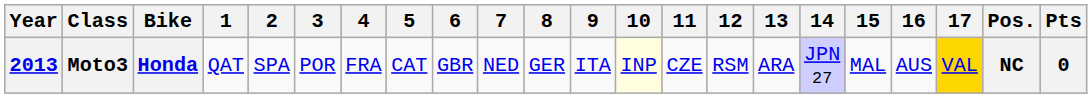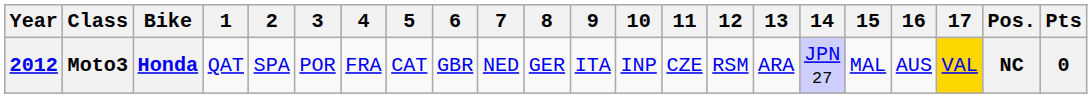 <table class="wikitable" style="text-align:center">
 <tr>
 <th>Year</th>
 <th>Class</th>
 <th>Bike</th>
 <th>1</th>
 <th>2</th>
 <th>3</th>
 <th>4</th>
 <th>5</th>
 <th>6</th>
 <th>7</th>
 <th>8</th>
 <th>9</th>
 <th>10</th>
 <th>11</th>
 <th>12</th>
 <th>13</th>
 <th>14</th>
 <th>15</th>
 <th>16</th>
 <th>17</th>
 <th>Pos.</th>
 <th>Pts</th>
 </tr>
 <tr>
-<th><a href='#'>2013</a></th>
+<th><a href='#'>2012</a></th>
 <th>Moto3</th>
 <th><a href='#'>Honda</a></th>
 <td><a href='#'>QAT</a></td>
 <td><a href='#'>SPA</a></td>
 <td><a href='#'>POR</a></td>
 <td><a href='#'>FRA</a></td>
 <td><a href='#'>CAT</a></td>
 <td><a href='#'>GBR</a></td>
 <td><a href='#'>NED</a></td>
 <td><a href='#'>GER</a></td>
 <td><a href='#'>ITA</a></td>
-<td style="background: lightyellow;"><a href='#'>INP</a></td>
+<td><a href='#'>INP</a></td>
 <td><a href='#'>CZE</a></td>
 <td><a href='#'>RSM</a></td>
 <td><a href='#'>ARA</a></td>
 <td style="background:#cfcfff;"><a href='#'>JPN</a><br><small>27</small></td>
 <td><a href='#'>MAL</a></td>
 <td><a href='#'>AUS</a></td>
 <td style="background: gold;"><a href='#'>VAL</a></td>
 <th>NC</th>
 <th>0</th>
 </tr>
 </table>
